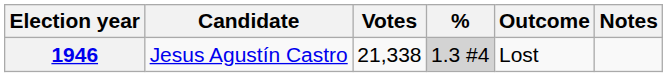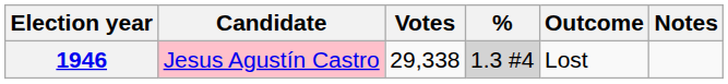 <table class="wikitable">
 <tr>
 <th>Election year</th>
 <th>Candidate</th>
 <th>Votes</th>
 <th>%</th>
 <th>Outcome</th>
 <th>Notes</th>
 </tr>
 <tr>
 <th><a href='#'>1946</a></th>
-<td><a href='#'>Jesus Agustín Castro</a></td>
-<td>21,338</td>
+<td style="background: pink;"><a href='#'>Jesus Agustín Castro</a></td>
+<td>29,338</td>
 <td style="background: lightgrey;">1.3 #4</td>
 <td>Lost</td>
 <td></td>
 </tr>
 </table>
